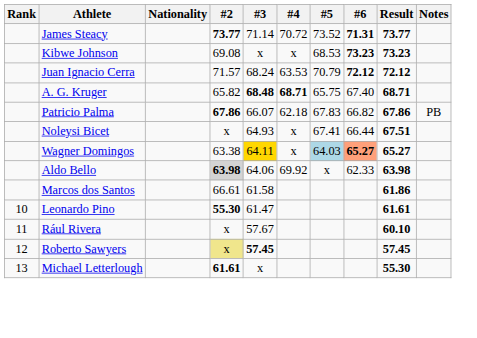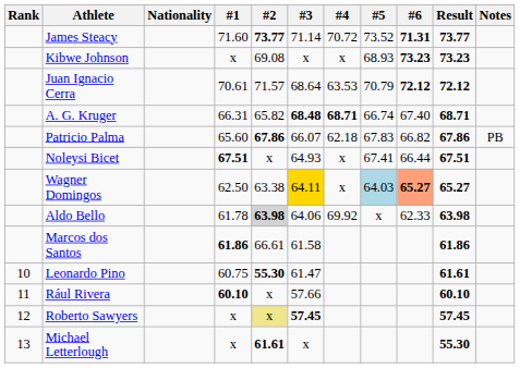 <table class="wikitable sortable" style="text-align:center">
 <tr>
 <th>Rank</th>
 <th>Athlete</th>
 <th>Nationality</th>
+<th>#1</th>
 <th>#2</th>
 <th>#3</th>
 <th>#4</th>
 <th>#5</th>
 <th>#6</th>
 <th>Result</th>
 <th>Notes</th>
 </tr>
 <tr>
 <td></td>
 <td align="left"><a href='#'>James Steacy</a></td>
 <td align=left></td>
+<td>71.60</td>
 <td><strong>73.77</strong></td>
 <td>71.14</td>
 <td>70.72</td>
 <td>73.52</td>
 <td><strong>71.31</strong></td>
 <td><strong>73.77</strong></td>
 <td></td>
 </tr>
 <tr>
 <td></td>
 <td align="left"><a href='#'>Kibwe Johnson</a></td>
 <td align=left></td>
+<td>x</td>
 <td>69.08</td>
 <td>x</td>
 <td>x</td>
-<td>68.53</td>
+<td>68.93</td>
 <td><strong>73.23</strong></td>
 <td><strong>73.23</strong></td>
 <td></td>
 </tr>
 <tr>
 <td></td>
 <td align="left"><a href='#'>Juan Ignacio Cerra</a></td>
 <td align=left></td>
+<td>70.61</td>
 <td>71.57</td>
-<td>68.24</td>
+<td>68.64</td>
 <td>63.53</td>
 <td>70.79</td>
 <td><strong>72.12</strong></td>
 <td><strong>72.12</strong></td>
 <td></td>
 </tr>
 <tr>
 <td></td>
 <td align="left"><a href='#'>A. G. Kruger</a></td>
 <td align=left></td>
+<td>66.31</td>
 <td>65.82</td>
 <td><strong>68.48</strong></td>
 <td><strong>68.71</strong></td>
-<td>65.75</td>
+<td>66.74</td>
 <td>67.40</td>
 <td><strong>68.71</strong></td>
 <td></td>
 </tr>
 <tr>
 <td></td>
 <td align="left"><a href='#'>Patricio Palma</a></td>
 <td align=left></td>
+<td>65.60</td>
 <td><strong>67.86</strong></td>
 <td>66.07</td>
 <td>62.18</td>
 <td>67.83</td>
 <td>66.82</td>
 <td><strong>67.86</strong></td>
 <td>PB</td>
 </tr>
 <tr>
 <td></td>
 <td align="left"><a href='#'>Noleysi Bicet</a></td>
 <td align=left></td>
+<td><strong>67.51</strong></td>
 <td>x</td>
 <td>64.93</td>
 <td>x</td>
 <td>67.41</td>
 <td>66.44</td>
 <td><strong>67.51</strong></td>
 <td></td>
 </tr>
 <tr>
 <td></td>
 <td align="left"><a href='#'>Wagner Domingos</a></td>
 <td align=left></td>
+<td>62.50</td>
 <td>63.38</td>
 <td style="background: gold;">64.11</td>
 <td>x</td>
 <td style="background: lightblue;">64.03</td>
 <td style="background: lightsalmon;"><strong>65.27</strong></td>
 <td><strong>65.27</strong></td>
 <td></td>
 </tr>
 <tr>
 <td></td>
 <td align="left"><a href='#'>Aldo Bello</a></td>
 <td align=left></td>
+<td>61.78</td>
 <td style="background: lightgrey;"><strong>63.98</strong></td>
 <td>64.06</td>
 <td>69.92</td>
 <td>x</td>
 <td>62.33</td>
 <td><strong>63.98</strong></td>
 <td></td>
 </tr>
 <tr>
 <td></td>
 <td align="left"><a href='#'>Marcos dos Santos</a></td>
 <td align=left></td>
+<td><strong>61.86</strong></td>
 <td>66.61</td>
 <td>61.58</td>
 <td></td>
 <td></td>
 <td></td>
 <td><strong>61.86</strong></td>
 <td></td>
 </tr>
 <tr>
 <td>10</td>
 <td align="left"><a href='#'>Leonardo Pino</a></td>
 <td align=left></td>
+<td>60.75</td>
 <td><strong>55.30</strong></td>
 <td>61.47</td>
 <td></td>
 <td></td>
 <td></td>
 <td><strong>61.61</strong></td>
 <td></td>
 </tr>
 <tr>
 <td>11</td>
 <td align="left"><a href='#'>Rául Rivera</a></td>
 <td align=left></td>
+<td><strong>60.10</strong></td>
 <td>x</td>
-<td>57.67</td>
+<td>57.66</td>
 <td></td>
 <td></td>
 <td></td>
 <td><strong>60.10</strong></td>
 <td></td>
 </tr>
 <tr>
 <td>12</td>
 <td align="left"><a href='#'>Roberto Sawyers</a></td>
 <td align=left></td>
+<td>x</td>
 <td style="background: khaki;">x</td>
 <td><strong>57.45</strong></td>
 <td></td>
 <td></td>
 <td></td>
 <td><strong>57.45</strong></td>
 <td></td>
 </tr>
 <tr>
 <td>13</td>
 <td align="left"><a href='#'>Michael Letterlough</a></td>
 <td align=left></td>
+<td>x</td>
 <td><strong>61.61</strong></td>
 <td>x</td>
 <td></td>
 <td></td>
 <td></td>
 <td><strong>55.30</strong></td>
 <td></td>
 </tr>
 </table>
